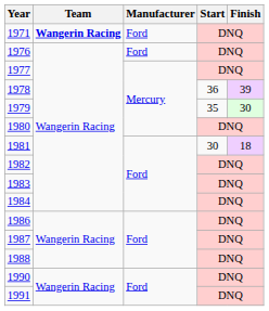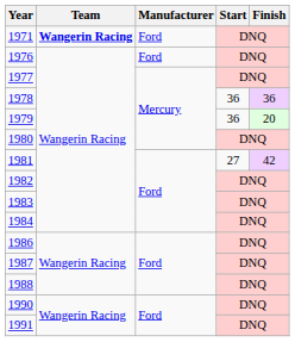 <table class="wikitable" style="font-size: 90%;">
 <tr>
 <th>Year</th>
 <th>Team</th>
 <th>Manufacturer</th>
 <th>Start</th>
 <th>Finish</th>
 </tr>
 <tr>
 <td><a href='#'>1971</a></td>
 <td><strong><a href='#'>Wangerin Racing</a></strong></td>
 <td><a href='#'>Ford</a></td>
 <td colspan=2 align=center style="background:#FFCFCF;">DNQ</td>
 </tr>
 <tr>
 <td><a href='#'>1976</a></td>
 <td rowspan=9><a href='#'>Wangerin Racing</a></td>
 <td><a href='#'>Ford</a></td>
 <td colspan=2 align=center style="background:#FFCFCF;">DNQ</td>
 </tr>
 <tr>
 <td><a href='#'>1977</a></td>
 <td rowspan=4><a href='#'>Mercury</a></td>
 <td colspan=2 align=center style="background:#FFCFCF;">DNQ</td>
 </tr>
 <tr>
 <td><a href='#'>1978</a></td>
 <td align=center>36</td>
-<td align=center style="background:#EFCFFF;">39</td>
+<td align=center style="background:#EFCFFF;">36</td>
 </tr>
 <tr>
 <td><a href='#'>1979</a></td>
-<td align=center>35</td>
-<td align=center style="background:#DFFFDF;">30</td>
+<td align=center>36</td>
+<td align=center style="background:#DFFFDF;">20</td>
 </tr>
 <tr>
 <td><a href='#'>1980</a></td>
 <td colspan=2 align=center style="background:#FFCFCF;">DNQ</td>
 </tr>
 <tr>
 <td><a href='#'>1981</a></td>
 <td rowspan=4><a href='#'>Ford</a></td>
-<td align=center>30</td>
-<td align=center style="background:#EFCFFF;">18</td>
+<td align=center>27</td>
+<td align=center style="background:#EFCFFF;">42</td>
 </tr>
 <tr>
 <td><a href='#'>1982</a></td>
 <td colspan=2 align=center style="background:#FFCFCF;">DNQ</td>
 </tr>
 <tr>
 <td><a href='#'>1983</a></td>
 <td colspan=2 align=center style="background:#FFCFCF;">DNQ</td>
 </tr>
 <tr>
 <td><a href='#'>1984</a></td>
 <td colspan=2 align=center style="background:#FFCFCF;">DNQ</td>
 </tr>
 <tr>
 <td><a href='#'>1986</a></td>
 <td rowspan=3><a href='#'>Wangerin Racing</a></td>
 <td rowspan=3><a href='#'>Ford</a></td>
 <td colspan=2 align=center style="background:#FFCFCF;">DNQ</td>
 </tr>
 <tr>
 <td><a href='#'>1987</a></td>
 <td colspan=2 align=center style="background:#FFCFCF;">DNQ</td>
 </tr>
 <tr>
 <td><a href='#'>1988</a></td>
 <td colspan=2 align=center style="background:#FFCFCF;">DNQ</td>
 </tr>
 <tr>
 <td><a href='#'>1990</a></td>
 <td rowspan=2><a href='#'>Wangerin Racing</a></td>
 <td rowspan=2><a href='#'>Ford</a></td>
 <td colspan=2 align=center style="background:#FFCFCF;">DNQ</td>
 </tr>
 <tr>
 <td><a href='#'>1991</a></td>
 <td colspan=2 align=center style="background:#FFCFCF;">DNQ</td>
 </tr>
 </table>
